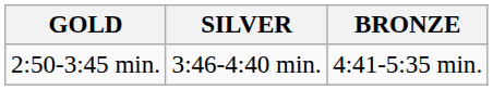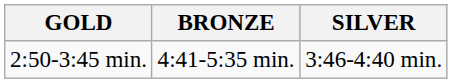 <table class="wikitable">
 <tr>
 <th>GOLD</th>
+<th>BRONZE</th>
 <th>SILVER</th>
-<th>BRONZE</th>
 </tr>
 <tr>
 <td>2:50-3:45 min.</td>
+<td>4:41-5:35 min.</td>
 <td>3:46-4:40 min.</td>
-<td>4:41-5:35 min.</td>
 </tr>
 </table>
